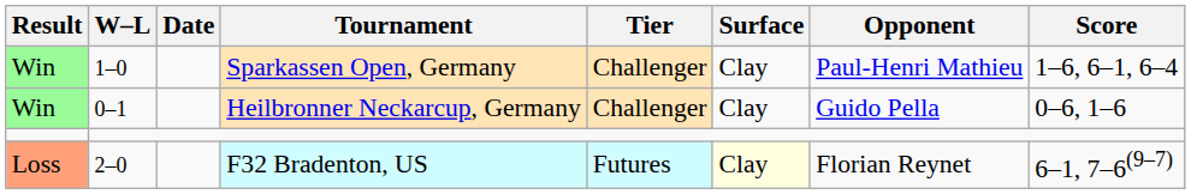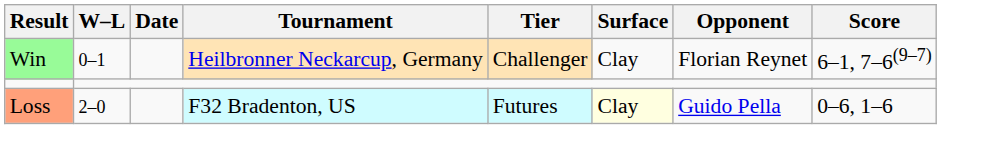 <table class="sortable wikitable">
 <tr>
 <th>Result</th>
 <th class="unsortable">W–L</th>
 <th>Date</th>
 <th>Tournament</th>
 <th>Tier</th>
 <th>Surface</th>
 <th>Opponent</th>
 <th class="unsortable">Score</th>
 </tr>
 <tr>
 <td bgcolor=98fb98>Win</td>
-<td><small>1–0</small></td>
-<td><a href='#'></a></td>
-<td style="background:moccasin;"><a href='#'>Sparkassen Open</a>, Germany</td>
-<td style="background:moccasin;">Challenger</td>
-<td>Clay</td>
-<td> <a href='#'>Paul-Henri Mathieu</a></td>
-<td>1–6, 6–1, 6–4</td>
-</tr>
-<tr>
-<td bgcolor=98fb98>Win</td>
 <td><small>0–1</small></td>
 <td><a href='#'></a></td>
 <td style="background:moccasin;"><a href='#'>Heilbronner Neckarcup</a>, Germany</td>
 <td style="background:moccasin;">Challenger</td>
 <td>Clay</td>
-<td> <a href='#'>Guido Pella</a></td>
-<td>0–6, 1–6</td>
+<td> Florian Reynet</td>
+<td>6–1, 7–6<sup>(9–7)</sup></td>
 </tr>
 <tr>
 <td></td>
 </tr>
 <tr>
 <td bgcolor=ffa07a>Loss</td>
 <td><small>2–0</small></td>
 <td></td>
 <td style="background:#cffcff;">F32 Bradenton, US</td>
 <td style="background:#cffcff;">Futures</td>
 <td style="background: lightyellow;">Clay</td>
-<td> Florian Reynet</td>
-<td>6–1, 7–6<sup>(9–7)</sup></td>
+<td> <a href='#'>Guido Pella</a></td>
+<td>0–6, 1–6</td>
 </tr>
 </table>
